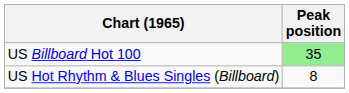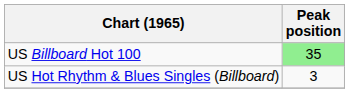 <table class="wikitable">
 <tr>
 <th>Chart (1965)</th>
 <th>Peak<br>position</th>
 </tr>
 <tr>
 <td>US <a href='#'><em>Billboard</em> Hot 100</a></td>
 <td align="center" style="background: lightgreen;">35</td>
 </tr>
 <tr>
 <td>US <a href='#'>Hot Rhythm & Blues Singles</a> (<em>Billboard</em>)</td>
-<td align="center">8</td>
+<td align="center">3</td>
 </tr>
 <tr>
 </tr>
 </table>
